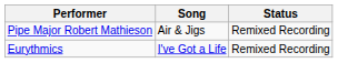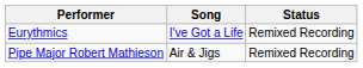 <table class="wikitable" style="font-size: 85%">
 <tr>
 <th>Performer</th>
 <th>Song</th>
 <th>Status</th>
 </tr>
 <tr>
+<td> <a href='#'>Eurythmics</a></td>
+<td><a href='#'>I've Got a Life</a></td>
+<td>Remixed Recording</td>
+</tr>
+<tr>
 <td> <a href='#'>Pipe Major Robert Mathieson</a></td>
 <td>Air & Jigs</td>
 <td>Remixed Recording</td>
 </tr>
-<tr>
-<td> <a href='#'>Eurythmics</a></td>
-<td><a href='#'>I've Got a Life</a></td>
-<td>Remixed Recording</td>
-</tr>
 </table>
